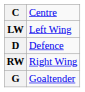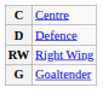 <table class="wikitable">
 <tr>
 <th>C</th>
 <td><a href='#'>Centre</a></td>
-</tr>
-<tr>
-<th>LW</th>
-<td><a href='#'>Left Wing</a></td>
 </tr>
 <tr>
 <th>D</th>
 <td><a href='#'>Defence</a></td>
 </tr>
 <tr>
 <th>RW</th>
 <td><a href='#'>Right Wing</a></td>
 </tr>
 <tr>
 <th>G</th>
 <td><a href='#'>Goaltender</a></td>
 </tr>
 </table>
